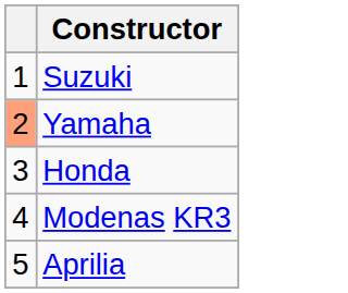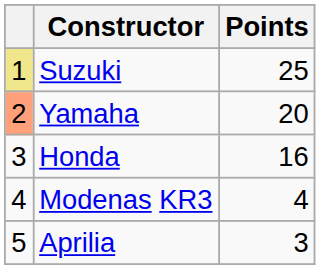 <table class="wikitable" style="font-size: 95%;">
 <tr>
 <th></th>
 <th>Constructor</th>
+<th>Points</th>
 </tr>
 <tr>
-<td align=center>1</td>
+<td align=center style="background: khaki;">1</td>
 <td> <a href='#'>Suzuki</a></td>
+<td align=right>25</td>
 </tr>
 <tr>
 <td align=center style="background: lightsalmon;">2</td>
 <td> <a href='#'>Yamaha</a></td>
+<td align=right>20</td>
 </tr>
 <tr>
 <td align=center>3</td>
 <td> <a href='#'>Honda</a></td>
+<td align=right>16</td>
 </tr>
 <tr>
 <td align=center>4</td>
 <td> <a href='#'>Modenas</a> <a href='#'>KR3</a></td>
+<td align=right>4</td>
 </tr>
 <tr>
 <td align=center>5</td>
 <td> <a href='#'>Aprilia</a></td>
+<td align=right>3</td>
 </tr>
 </table>
